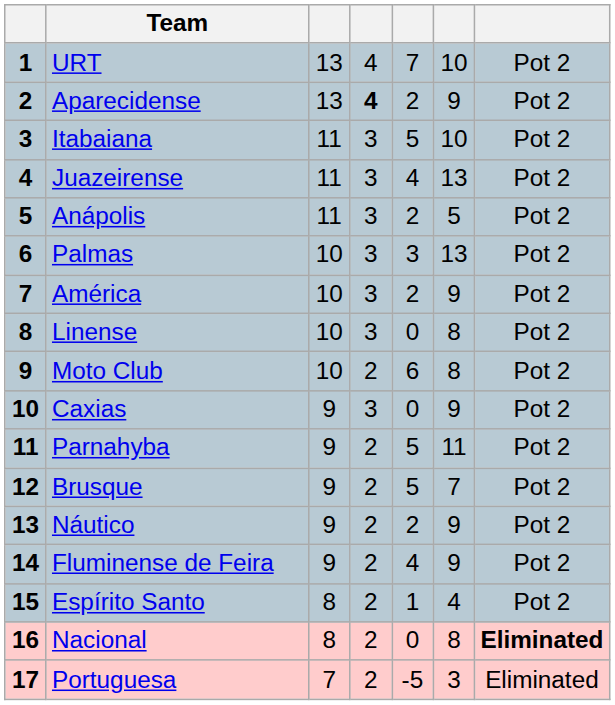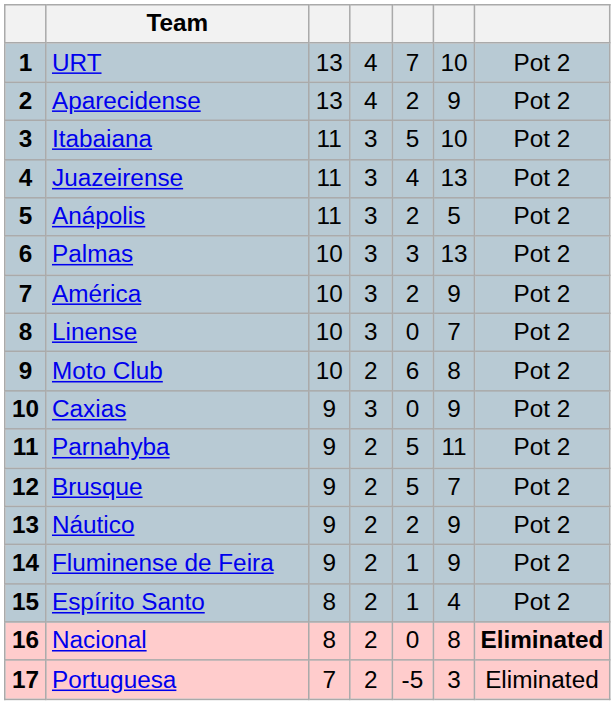 <table class="wikitable" style="text-align: center;">
 <tr>
 <th width=20></th>
 <th width=165>Team</th>
 <th width=20></th>
 <th width=20></th>
 <th width=20></th>
 <th width=20></th>
 <th width=40></th>
 </tr>
 <tr bgcolor="#B8CAD4">
 <td><strong>1</strong></td>
 <td align=left><a href='#'>URT</a></td>
 <td>13</td>
 <td>4</td>
 <td>7</td>
 <td>10</td>
 <td>Pot 2</td>
 </tr>
 <tr bgcolor="#B8CAD4">
 <td><strong>2</strong></td>
 <td align=left><a href='#'>Aparecidense</a></td>
 <td>13</td>
-<td><strong>4</strong></td>
+<td>4</td>
 <td>2</td>
 <td>9</td>
 <td>Pot 2</td>
 </tr>
 <tr bgcolor="#B8CAD4">
 <td><strong>3</strong></td>
 <td align=left><a href='#'>Itabaiana</a></td>
 <td>11</td>
 <td>3</td>
 <td>5</td>
 <td>10</td>
 <td>Pot 2</td>
 </tr>
 <tr bgcolor="#B8CAD4">
 <td><strong>4</strong></td>
 <td align=left><a href='#'>Juazeirense</a></td>
 <td>11</td>
 <td>3</td>
 <td>4</td>
 <td>13</td>
 <td>Pot 2</td>
 </tr>
 <tr bgcolor="#B8CAD4">
 <td><strong>5</strong></td>
 <td align=left><a href='#'>Anápolis</a></td>
 <td>11</td>
 <td>3</td>
 <td>2</td>
 <td>5</td>
 <td>Pot 2</td>
 </tr>
 <tr bgcolor="#B8CAD4">
 <td><strong>6</strong></td>
 <td align=left><a href='#'>Palmas</a></td>
 <td>10</td>
 <td>3</td>
 <td>3</td>
 <td>13</td>
 <td>Pot 2</td>
 </tr>
 <tr bgcolor="#B8CAD4">
 <td><strong>7</strong></td>
 <td align=left><a href='#'>América</a></td>
 <td>10</td>
 <td>3</td>
 <td>2</td>
 <td>9</td>
 <td>Pot 2</td>
 </tr>
 <tr bgcolor="#B8CAD4">
 <td><strong>8</strong></td>
 <td align=left><a href='#'>Linense</a></td>
 <td>10</td>
 <td>3</td>
 <td>0</td>
-<td>8</td>
+<td>7</td>
 <td>Pot 2</td>
 </tr>
 <tr bgcolor="#B8CAD4">
 <td><strong>9</strong></td>
 <td align=left><a href='#'>Moto Club</a></td>
 <td>10</td>
 <td>2</td>
 <td>6</td>
 <td>8</td>
 <td>Pot 2</td>
 </tr>
 <tr bgcolor="#B8CAD4">
 <td><strong>10</strong></td>
 <td align=left><a href='#'>Caxias</a></td>
 <td>9</td>
 <td>3</td>
 <td>0</td>
 <td>9</td>
 <td>Pot 2</td>
 </tr>
 <tr bgcolor="#B8CAD4">
 <td><strong>11</strong></td>
 <td align=left><a href='#'>Parnahyba</a></td>
 <td>9</td>
 <td>2</td>
 <td>5</td>
 <td>11</td>
 <td>Pot 2</td>
 </tr>
 <tr bgcolor="#B8CAD4">
 <td><strong>12</strong></td>
 <td align=left><a href='#'>Brusque</a></td>
 <td>9</td>
 <td>2</td>
 <td>5</td>
 <td>7</td>
 <td>Pot 2</td>
 </tr>
 <tr bgcolor="#B8CAD4">
 <td><strong>13</strong></td>
 <td align=left><a href='#'>Náutico</a></td>
 <td>9</td>
 <td>2</td>
 <td>2</td>
 <td>9</td>
 <td>Pot 2</td>
 </tr>
 <tr bgcolor="#B8CAD4">
 <td><strong>14</strong></td>
 <td align=left><a href='#'>Fluminense de Feira</a></td>
 <td>9</td>
 <td>2</td>
-<td>4</td>
+<td>1</td>
 <td>9</td>
 <td>Pot 2</td>
 </tr>
 <tr bgcolor="#B8CAD4">
 <td><strong>15</strong></td>
 <td align=left><a href='#'>Espírito Santo</a></td>
 <td>8</td>
 <td>2</td>
 <td>1</td>
 <td>4</td>
 <td>Pot 2</td>
 </tr>
 <tr bgcolor="#ffcccc">
 <td><strong>16</strong></td>
 <td align=left><a href='#'>Nacional</a></td>
 <td>8</td>
 <td>2</td>
 <td>0</td>
 <td>8</td>
 <td><strong>Eliminated</strong></td>
 </tr>
 <tr bgcolor="#ffcccc">
 <td><strong>17</strong></td>
 <td align=left><a href='#'>Portuguesa</a></td>
 <td>7</td>
 <td>2</td>
 <td>-5</td>
 <td>3</td>
 <td>Eliminated</td>
 </tr>
 </table>
